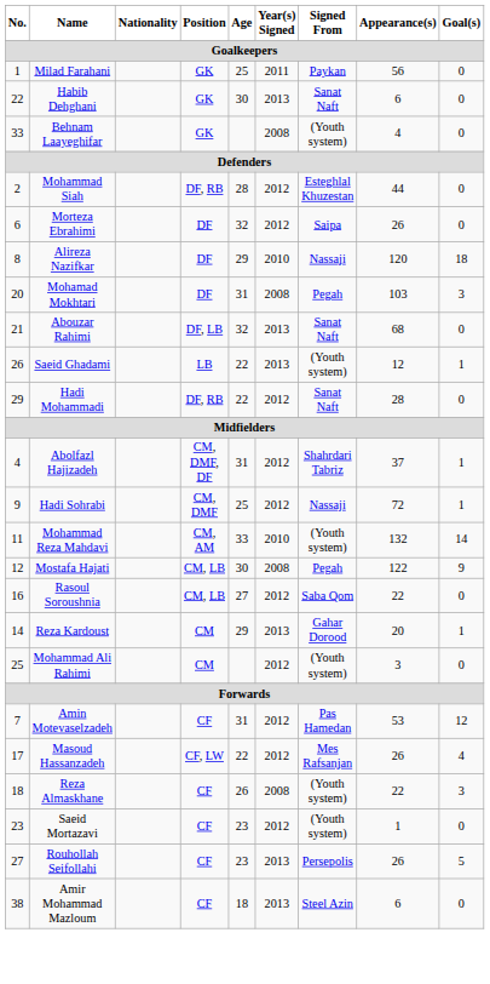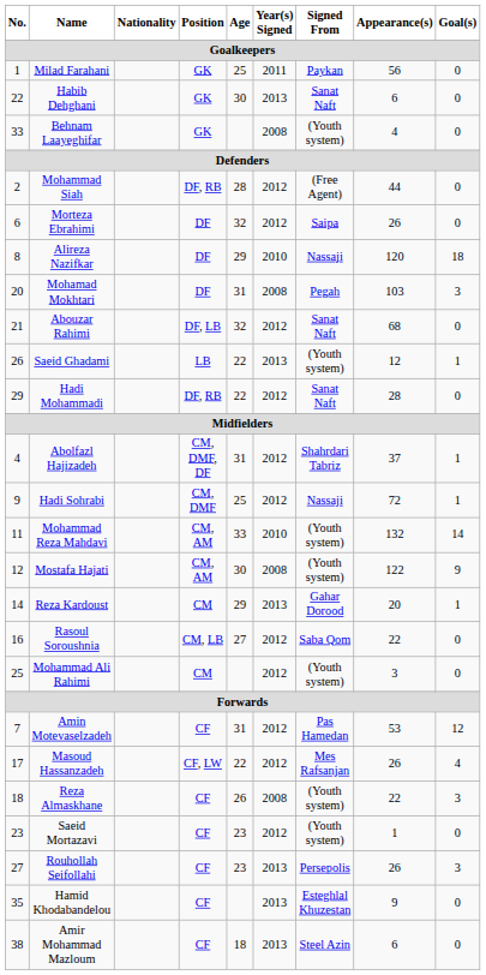 <table class="wikitable" style="text-align:center; font-size:90%; width:85%;">
 <tr>
 <th style="background:#FFFFFF; color:black; text-align:center;">No.</th>
 <th style="background:#FFFFFF; color:black; text-align:center;">Name</th>
 <th style="background:#FFFFFF; color:black; text-align:center;">Nationality</th>
 <th style="background:#FFFFFF; color:black; text-align:center;">Position</th>
 <th style="background:#FFFFFF; color:black; text-align:center;">Age</th>
 <th style="background:#FFFFFF; color:black; text-align:center;">Year(s) Signed</th>
 <th style="background:#FFFFFF; color:black; text-align:center;">Signed From</th>
 <th style="background:#FFFFFF; color:black; text-align:center;">Appearance(s)</th>
 <th style="background:#FFFFFF; color:black; text-align:center;">Goal(s)</th>
 </tr>
 <tr>
 <th colspan=9 style="background:#dcdcdc; text-align:center;">Goalkeepers</th>
 </tr>
 <tr>
 <td>1</td>
 <td><a href='#'>Milad Farahani</a></td>
 <td></td>
 <td><a href='#'>GK</a></td>
 <td>25</td>
 <td>2011</td>
 <td><a href='#'>Paykan</a></td>
 <td>56</td>
 <td>0</td>
 </tr>
 <tr>
 <td>22</td>
 <td><a href='#'>Habib Dehghani</a></td>
 <td></td>
 <td><a href='#'>GK</a></td>
 <td>30</td>
 <td>2013</td>
 <td><a href='#'>Sanat Naft</a></td>
 <td>6</td>
 <td>0</td>
 </tr>
 <tr>
 <td>33</td>
 <td><a href='#'>Behnam Laayeghifar</a></td>
 <td></td>
 <td><a href='#'>GK</a></td>
 <td></td>
 <td>2008</td>
 <td>(Youth system)</td>
 <td>4</td>
 <td>0</td>
 </tr>
 <tr>
 <th colspan=9 style="background:#dcdcdc; text-align:center;">Defenders</th>
 </tr>
 <tr>
 <td>2</td>
 <td><a href='#'>Mohammad Siah</a></td>
 <td></td>
 <td><a href='#'>DF</a>, <a href='#'>RB</a></td>
 <td>28</td>
 <td>2012</td>
-<td><a href='#'>Esteghlal Khuzestan</a></td>
+<td>(Free Agent)</td>
 <td>44</td>
 <td>0</td>
 </tr>
 <tr>
 <td>6</td>
 <td><a href='#'>Morteza Ebrahimi</a></td>
 <td></td>
 <td><a href='#'>DF</a></td>
 <td>32</td>
 <td>2012</td>
 <td><a href='#'>Saipa</a></td>
 <td>26</td>
 <td>0</td>
 </tr>
 <tr>
 <td>8</td>
 <td><a href='#'>Alireza Nazifkar</a></td>
 <td></td>
 <td><a href='#'>DF</a></td>
 <td>29</td>
 <td>2010</td>
 <td><a href='#'>Nassaji</a></td>
 <td>120</td>
 <td>18</td>
 </tr>
 <tr>
 <td>20</td>
 <td><a href='#'>Mohamad Mokhtari</a></td>
 <td></td>
 <td><a href='#'>DF</a></td>
 <td>31</td>
 <td>2008</td>
 <td><a href='#'>Pegah</a></td>
 <td>103</td>
 <td>3</td>
 </tr>
 <tr>
 <td>21</td>
 <td><a href='#'>Abouzar Rahimi</a></td>
 <td></td>
 <td><a href='#'>DF</a>, <a href='#'>LB</a></td>
 <td>32</td>
-<td>2013</td>
+<td>2012</td>
 <td><a href='#'>Sanat Naft</a></td>
 <td>68</td>
 <td>0</td>
 </tr>
 <tr>
 <td>26</td>
 <td><a href='#'>Saeid Ghadami</a></td>
 <td></td>
 <td><a href='#'>LB</a></td>
 <td>22</td>
 <td>2013</td>
 <td>(Youth system)</td>
 <td>12</td>
 <td>1</td>
 </tr>
 <tr>
 <td>29</td>
 <td><a href='#'>Hadi Mohammadi</a></td>
 <td></td>
 <td><a href='#'>DF</a>, <a href='#'>RB</a></td>
 <td>22</td>
 <td>2012</td>
 <td><a href='#'>Sanat Naft</a></td>
 <td>28</td>
 <td>0</td>
 </tr>
 <tr>
 <th colspan=9 style="background:#dcdcdc; text-align:center;">Midfielders</th>
 </tr>
 <tr>
 <td>4</td>
 <td><a href='#'>Abolfazl Hajizadeh</a></td>
 <td></td>
 <td><a href='#'>CM</a>, <a href='#'>DMF</a>, <a href='#'>DF</a></td>
 <td>31</td>
 <td>2012</td>
 <td><a href='#'>Shahrdari Tabriz</a></td>
 <td>37</td>
 <td>1</td>
 </tr>
 <tr>
 <td>9</td>
 <td><a href='#'>Hadi Sohrabi</a></td>
 <td></td>
 <td><a href='#'>CM</a>, <a href='#'>DMF</a></td>
 <td>25</td>
 <td>2012</td>
 <td><a href='#'>Nassaji</a></td>
 <td>72</td>
 <td>1</td>
 </tr>
 <tr>
 <td>11</td>
 <td><a href='#'>Mohammad Reza Mahdavi</a></td>
 <td></td>
 <td><a href='#'>CM</a>, <a href='#'>AM</a></td>
 <td>33</td>
 <td>2010</td>
 <td>(Youth system)</td>
 <td>132</td>
 <td>14</td>
 </tr>
 <tr>
 <td>12</td>
 <td><a href='#'>Mostafa Hajati</a></td>
 <td></td>
-<td><a href='#'>CM</a>, <a href='#'>LB</a></td>
+<td><a href='#'>CM</a>, <a href='#'>AM</a></td>
 <td>30</td>
 <td>2008</td>
-<td><a href='#'>Pegah</a></td>
+<td>(Youth system)</td>
 <td>122</td>
 <td>9</td>
+</tr>
+<tr>
+<td>14</td>
+<td><a href='#'>Reza Kardoust</a></td>
+<td></td>
+<td><a href='#'>CM</a></td>
+<td>29</td>
+<td>2013</td>
+<td><a href='#'>Gahar Dorood</a></td>
+<td>20</td>
+<td>1</td>
 </tr>
 <tr>
 <td>16</td>
 <td><a href='#'>Rasoul Soroushnia</a></td>
 <td></td>
 <td><a href='#'>CM</a>, <a href='#'>LB</a></td>
 <td>27</td>
 <td>2012</td>
 <td><a href='#'>Saba Qom</a></td>
 <td>22</td>
 <td>0</td>
-</tr>
-<tr>
-<td>14</td>
-<td><a href='#'>Reza Kardoust</a></td>
-<td></td>
-<td><a href='#'>CM</a></td>
-<td>29</td>
-<td>2013</td>
-<td><a href='#'>Gahar Dorood</a></td>
-<td>20</td>
-<td>1</td>
 </tr>
 <tr>
 <td>25</td>
 <td><a href='#'>Mohammad Ali Rahimi</a></td>
 <td></td>
 <td><a href='#'>CM</a></td>
 <td></td>
 <td>2012</td>
 <td>(Youth system)</td>
 <td>3</td>
 <td>0</td>
 </tr>
 <tr>
 <th colspan=9 style="background:#dcdcdc; text-align:center;">Forwards</th>
 </tr>
 <tr>
 <td>7</td>
 <td><a href='#'>Amin Motevaselzadeh</a></td>
 <td></td>
 <td><a href='#'>CF</a></td>
 <td>31</td>
 <td>2012</td>
 <td><a href='#'>Pas Hamedan</a></td>
 <td>53</td>
 <td>12</td>
 </tr>
 <tr>
 <td>17</td>
 <td><a href='#'>Masoud Hassanzadeh</a></td>
 <td></td>
 <td><a href='#'>CF</a>, <a href='#'>LW</a></td>
 <td>22</td>
 <td>2012</td>
 <td><a href='#'>Mes Rafsanjan</a></td>
 <td>26</td>
 <td>4</td>
 </tr>
 <tr>
 <td>18</td>
 <td><a href='#'>Reza Almaskhane</a></td>
 <td></td>
 <td><a href='#'>CF</a></td>
 <td>26</td>
 <td>2008</td>
 <td>(Youth system)</td>
 <td>22</td>
 <td>3</td>
 </tr>
 <tr>
 <td>23</td>
 <td>Saeid Mortazavi</td>
 <td></td>
 <td><a href='#'>CF</a></td>
 <td>23</td>
 <td>2012</td>
 <td>(Youth system)</td>
 <td>1</td>
 <td>0</td>
 </tr>
 <tr>
 <td>27</td>
 <td><a href='#'>Rouhollah Seifollahi</a></td>
 <td></td>
 <td><a href='#'>CF</a></td>
 <td>23</td>
 <td>2013</td>
 <td><a href='#'>Persepolis</a></td>
 <td>26</td>
-<td>5</td>
+<td>3</td>
+</tr>
+<tr>
+<td>35</td>
+<td>Hamid Khodabandelou</td>
+<td></td>
+<td><a href='#'>CF</a></td>
+<td></td>
+<td>2013</td>
+<td><a href='#'>Esteghlal Khuzestan</a></td>
+<td>9</td>
+<td>0</td>
 </tr>
 <tr>
 <td>38</td>
 <td>Amir Mohammad Mazloum</td>
 <td></td>
 <td><a href='#'>CF</a></td>
 <td>18</td>
 <td>2013</td>
 <td><a href='#'>Steel Azin</a></td>
 <td>6</td>
 <td>0</td>
 </tr>
 </table>
